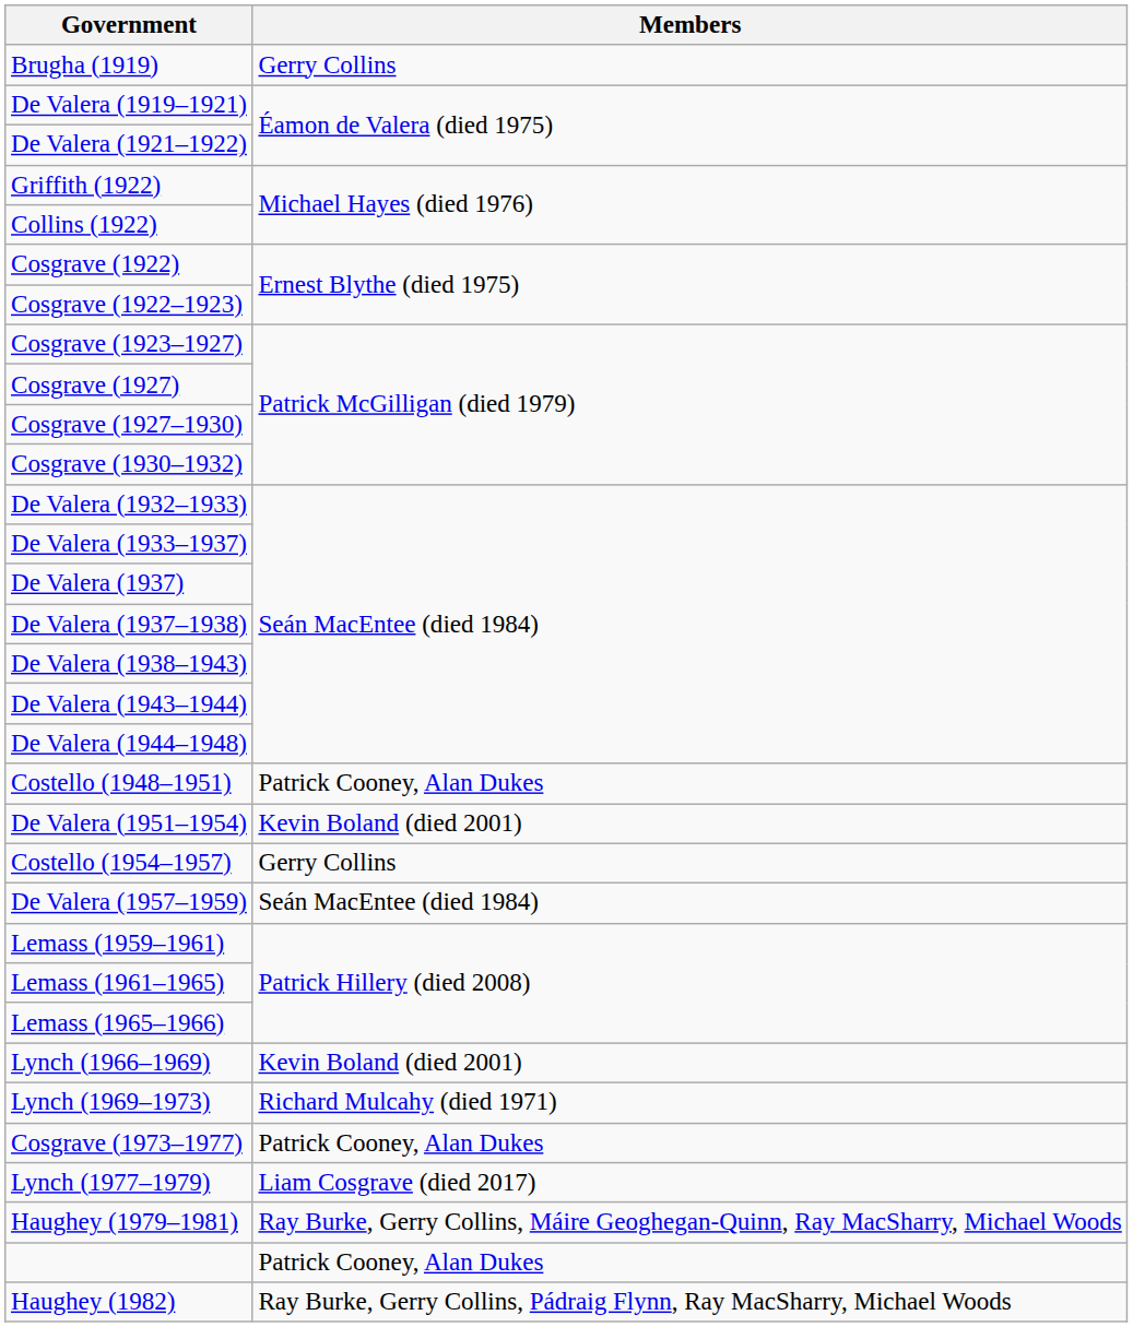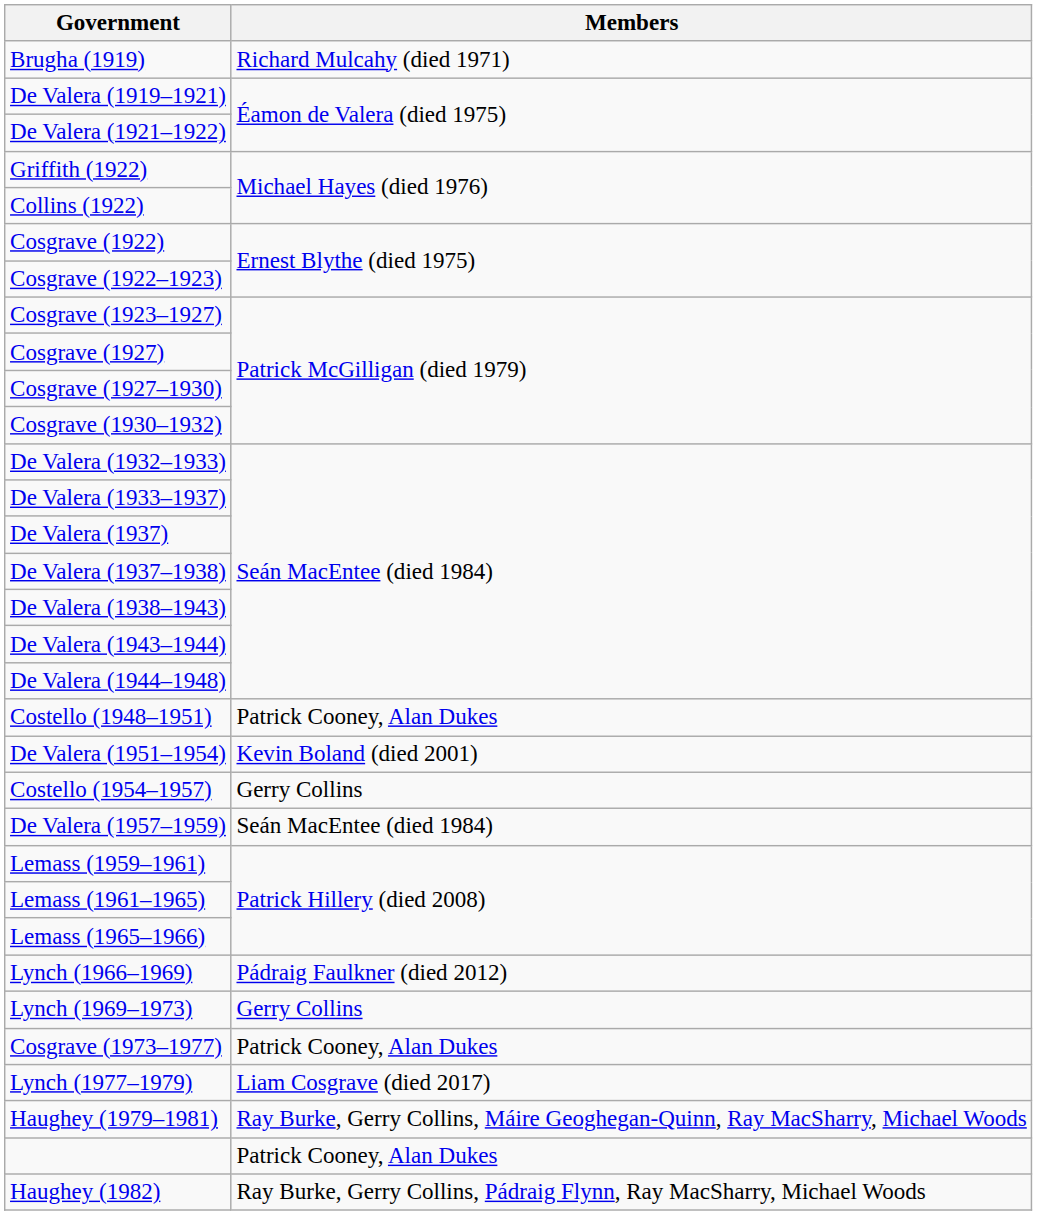 <table class="wikitable">
 <tr>
 <th>Government</th>
 <th>Members</th>
 </tr>
 <tr>
 <td><a href='#'>Brugha (1919)</a></td>
-<td><a href='#'>Gerry Collins</a></td>
+<td><a href='#'>Richard Mulcahy</a> (died 1971)</td>
 </tr>
 <tr>
 <td><a href='#'>De Valera (1919–1921)</a></td>
 <td rowspan=2><a href='#'>Éamon de Valera</a> (died 1975)</td>
 </tr>
 <tr>
 <td><a href='#'>De Valera (1921–1922)</a></td>
 </tr>
 <tr>
 <td><a href='#'>Griffith (1922)</a></td>
 <td rowspan=2><a href='#'>Michael Hayes</a> (died 1976)</td>
 </tr>
 <tr>
 <td><a href='#'>Collins (1922)</a></td>
 </tr>
 <tr>
 <td><a href='#'>Cosgrave (1922)</a></td>
 <td rowspan=2><a href='#'>Ernest Blythe</a> (died 1975)</td>
 </tr>
 <tr>
 <td><a href='#'>Cosgrave (1922–1923)</a></td>
 </tr>
 <tr>
 <td><a href='#'>Cosgrave (1923–1927)</a></td>
 <td rowspan=4><a href='#'>Patrick McGilligan</a> (died 1979)</td>
 </tr>
 <tr>
 <td><a href='#'>Cosgrave (1927)</a></td>
 </tr>
 <tr>
 <td><a href='#'>Cosgrave (1927–1930)</a></td>
 </tr>
 <tr>
 <td><a href='#'>Cosgrave (1930–1932)</a></td>
 </tr>
 <tr>
 <td><a href='#'>De Valera (1932–1933)</a></td>
 <td rowspan=7><a href='#'>Seán MacEntee</a> (died 1984)</td>
 </tr>
 <tr>
 <td><a href='#'>De Valera (1933–1937)</a></td>
 </tr>
 <tr>
 <td><a href='#'>De Valera (1937)</a></td>
 </tr>
 <tr>
 <td><a href='#'>De Valera (1937–1938)</a></td>
 </tr>
 <tr>
 <td><a href='#'>De Valera (1938–1943)</a></td>
 </tr>
 <tr>
 <td><a href='#'>De Valera (1943–1944)</a></td>
 </tr>
 <tr>
 <td><a href='#'>De Valera (1944–1948)</a></td>
 </tr>
 <tr>
 <td><a href='#'>Costello (1948–1951)</a></td>
 <td>Patrick Cooney, <a href='#'>Alan Dukes</a></td>
 </tr>
 <tr>
 <td><a href='#'>De Valera (1951–1954)</a></td>
 <td><a href='#'>Kevin Boland</a> (died 2001)</td>
 </tr>
 <tr>
 <td><a href='#'>Costello (1954–1957)</a></td>
 <td>Gerry Collins</td>
 </tr>
 <tr>
 <td><a href='#'>De Valera (1957–1959)</a></td>
 <td>Seán MacEntee (died 1984)</td>
 </tr>
 <tr>
 <td><a href='#'>Lemass (1959–1961)</a></td>
 <td rowspan=3><a href='#'>Patrick Hillery</a> (died 2008)</td>
 </tr>
 <tr>
 <td><a href='#'>Lemass (1961–1965)</a></td>
 </tr>
 <tr>
 <td><a href='#'>Lemass (1965–1966)</a></td>
 </tr>
 <tr>
 <td><a href='#'>Lynch (1966–1969)</a></td>
-<td><a href='#'>Kevin Boland</a> (died 2001)</td>
+<td><a href='#'>Pádraig Faulkner</a> (died 2012)</td>
 </tr>
 <tr>
 <td><a href='#'>Lynch (1969–1973)</a></td>
-<td><a href='#'>Richard Mulcahy</a> (died 1971)</td>
+<td><a href='#'>Gerry Collins</a></td>
 </tr>
 <tr>
 <td><a href='#'>Cosgrave (1973–1977)</a></td>
 <td>Patrick Cooney, <a href='#'>Alan Dukes</a></td>
 </tr>
 <tr>
 <td><a href='#'>Lynch (1977–1979)</a></td>
 <td><a href='#'>Liam Cosgrave</a> (died 2017)</td>
 </tr>
 <tr>
 <td><a href='#'>Haughey (1979–1981)</a></td>
 <td><a href='#'>Ray Burke</a>, Gerry Collins, <a href='#'>Máire Geoghegan-Quinn</a>, <a href='#'>Ray MacSharry</a>, <a href='#'>Michael Woods</a></td>
 </tr>
 <tr>
 <td><a href='#'></a></td>
 <td>Patrick Cooney, <a href='#'>Alan Dukes</a></td>
 </tr>
 <tr>
 <td><a href='#'>Haughey (1982)</a></td>
 <td>Ray Burke, Gerry Collins, <a href='#'>Pádraig Flynn</a>, Ray MacSharry, Michael Woods</td>
 </tr>
 </table>
